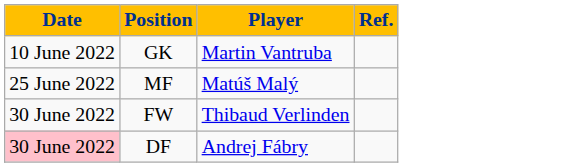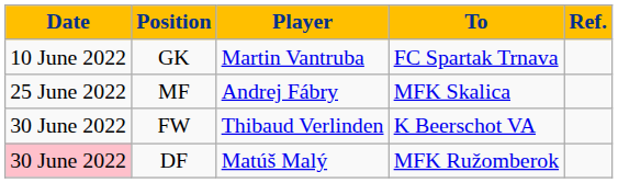 <table class="wikitable sortable">
 <tr>
 <th style="background:#FFBF00; color:#00308F;"><strong>Date</strong></th>
 <th style="background:#FFBF00; color:#00308F;"><strong>Position</strong></th>
 <th style="background:#FFBF00; color:#00308F;"><strong>Player</strong></th>
+<th style="background:#FFBF00; color:#00308F;"><strong>To</strong></th>
 <th style="background:#FFBF00; color:#00308F;"><strong>Ref.</strong></th>
 </tr>
 <tr>
 <td>10 June 2022</td>
 <td style="text-align:center;">GK</td>
 <td style="text-align:left;"> <a href='#'>Martin Vantruba</a></td>
+<td style="text-align:left;"> <a href='#'>FC Spartak Trnava</a></td>
 <td></td>
 </tr>
 <tr>
 <td>25 June 2022</td>
 <td style="text-align:center;">MF</td>
-<td style="text-align:left;"> <a href='#'>Matúš Malý</a></td>
+<td style="text-align:left;"> <a href='#'>Andrej Fábry</a></td>
+<td style="text-align:left;"> <a href='#'>MFK Skalica</a></td>
 <td></td>
 </tr>
 <tr>
 <td>30 June 2022</td>
 <td style="text-align:center;">FW</td>
 <td style="text-align:left;"> <a href='#'>Thibaud Verlinden</a></td>
+<td style="text-align:left;"> <a href='#'>K Beerschot VA</a></td>
 <td></td>
 </tr>
 <tr>
 <td style="background: pink;">30 June 2022</td>
 <td style="text-align:center;">DF</td>
-<td style="text-align:left;"> <a href='#'>Andrej Fábry</a></td>
+<td style="text-align:left;"> <a href='#'>Matúš Malý</a></td>
+<td style="text-align:left;"> <a href='#'>MFK Ružomberok</a></td>
 <td></td>
 </tr>
 </table>
